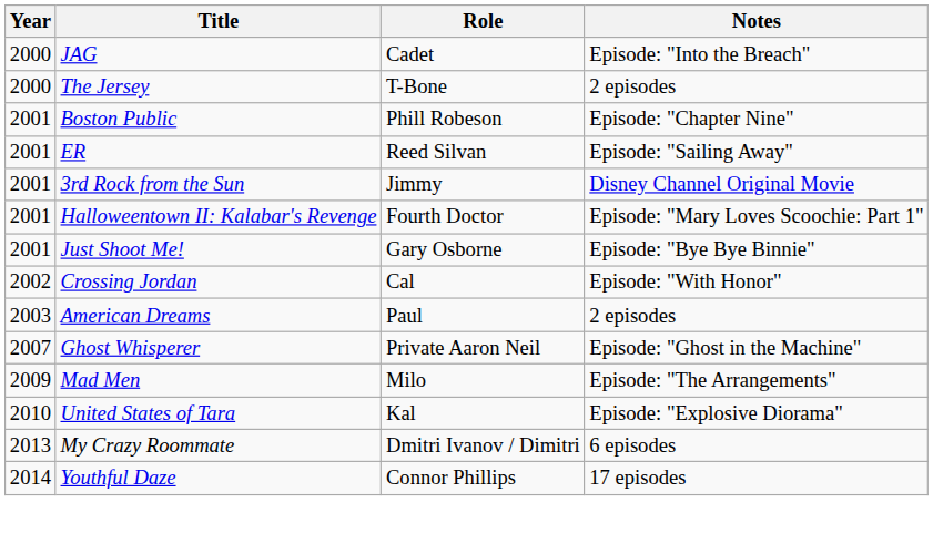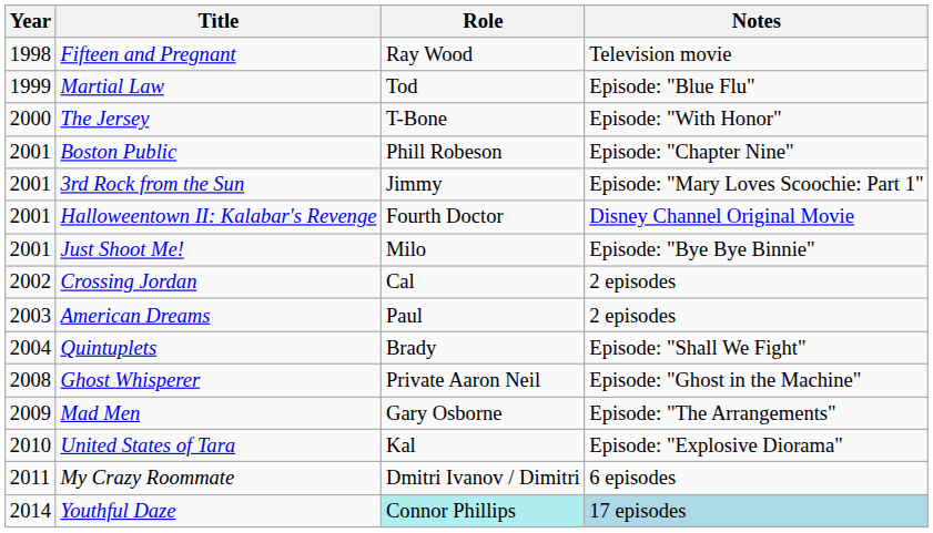 <table class="wikitable sortable">
 <tr>
 <th>Year</th>
 <th>Title</th>
 <th>Role</th>
 <th class="unsortable">Notes</th>
 </tr>
 <tr>
-<td>2000</td>
-<td><em><a href='#'>JAG</a></em></td>
-<td>Cadet</td>
-<td>Episode: "Into the Breach"</td>
+<td>1998</td>
+<td><em><a href='#'>Fifteen and Pregnant</a></em></td>
+<td>Ray Wood</td>
+<td>Television movie</td>
+</tr>
+<tr>
+<td>1999</td>
+<td><em><a href='#'>Martial Law</a></em></td>
+<td>Tod</td>
+<td>Episode: "Blue Flu"</td>
 </tr>
 <tr>
 <td>2000</td>
 <td><em><a href='#'>The Jersey</a></em></td>
 <td>T-Bone</td>
-<td>2 episodes</td>
+<td>Episode: "With Honor"</td>
 </tr>
 <tr>
 <td>2001</td>
 <td><em><a href='#'>Boston Public</a></em></td>
 <td>Phill Robeson</td>
 <td>Episode: "Chapter Nine"</td>
 </tr>
 <tr>
 <td>2001</td>
-<td><em><a href='#'>ER</a></em></td>
-<td>Reed Silvan</td>
-<td>Episode: "Sailing Away"</td>
-</tr>
-<tr>
-<td>2001</td>
 <td><em><a href='#'>3rd Rock from the Sun</a></em></td>
 <td>Jimmy</td>
-<td><a href='#'>Disney Channel Original Movie</a></td>
+<td>Episode: "Mary Loves Scoochie: Part 1"</td>
 </tr>
 <tr>
 <td>2001</td>
 <td><em><a href='#'>Halloweentown II: Kalabar's Revenge</a></em></td>
 <td>Fourth Doctor</td>
-<td>Episode: "Mary Loves Scoochie: Part 1"</td>
+<td><a href='#'>Disney Channel Original Movie</a></td>
 </tr>
 <tr>
 <td>2001</td>
 <td><em><a href='#'>Just Shoot Me!</a></em></td>
-<td>Gary Osborne</td>
+<td>Milo</td>
 <td>Episode: "Bye Bye Binnie"</td>
 </tr>
 <tr>
 <td>2002</td>
 <td><em><a href='#'>Crossing Jordan</a></em></td>
 <td>Cal</td>
-<td>Episode: "With Honor"</td>
+<td>2 episodes</td>
 </tr>
 <tr>
 <td>2003</td>
 <td><em><a href='#'>American Dreams</a></em></td>
 <td>Paul</td>
 <td>2 episodes</td>
 </tr>
 <tr>
-<td>2007</td>
+<td>2004</td>
+<td><em><a href='#'>Quintuplets</a></em></td>
+<td>Brady</td>
+<td>Episode: "Shall We Fight"</td>
+</tr>
+<tr>
+<td>2008</td>
 <td><em><a href='#'>Ghost Whisperer</a></em></td>
 <td>Private Aaron Neil</td>
 <td>Episode: "Ghost in the Machine"</td>
 </tr>
 <tr>
 <td>2009</td>
 <td><em><a href='#'>Mad Men</a></em></td>
-<td>Milo</td>
+<td>Gary Osborne</td>
 <td>Episode: "The Arrangements"</td>
 </tr>
 <tr>
 <td>2010</td>
 <td><em><a href='#'>United States of Tara</a></em></td>
 <td>Kal</td>
 <td>Episode: "Explosive Diorama"</td>
 </tr>
 <tr>
-<td>2013</td>
+<td>2011</td>
 <td><em>My Crazy Roommate</em></td>
 <td>Dmitri Ivanov / Dimitri</td>
 <td>6 episodes</td>
 </tr>
 <tr>
 <td>2014</td>
 <td><em><a href='#'>Youthful Daze</a></em></td>
-<td>Connor Phillips</td>
-<td>17 episodes</td>
+<td style="background: paleturquoise;">Connor Phillips</td>
+<td style="background: lightblue;">17 episodes</td>
 </tr>
 </table>
